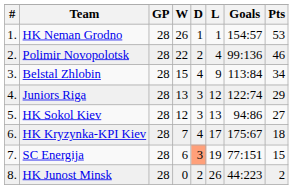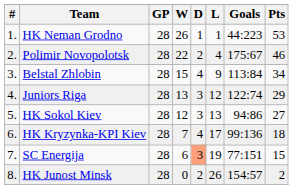 <table class="wikitable">
 <tr>
 </tr>
 <tr bgcolor = "#e0e0e0">
 <th>#</th>
 <th>Team</th>
 <th>GP</th>
 <th>W</th>
 <th>D</th>
 <th>L</th>
 <th>Goals</th>
 <th>Pts</th>
 </tr>
 <tr align="right">
 <td>1.</td>
 <td align="left">  <a href='#'>HK Neman Grodno</a></td>
 <td>28</td>
 <td>26</td>
 <td>1</td>
 <td>1</td>
-<td>154:57</td>
+<td>44:223</td>
 <td>53</td>
 </tr>
 <tr align="right" bgcolor="#f0f0f0">
 <td>2.</td>
 <td align="left">  <a href='#'>Polimir Novopolotsk</a></td>
 <td>28</td>
 <td>22</td>
 <td>2</td>
 <td>4</td>
-<td>99:136</td>
+<td>175:67</td>
 <td>46</td>
 </tr>
 <tr align="right">
 <td>3.</td>
 <td align="left"> <a href='#'>Belstal Zhlobin</a></td>
 <td>28</td>
 <td>15</td>
 <td>4</td>
 <td>9</td>
 <td>113:84</td>
 <td>34</td>
 </tr>
 <tr align="right" bgcolor="#f0f0f0">
 <td>4.</td>
 <td align="left"> <a href='#'>Juniors Riga</a></td>
 <td>28</td>
 <td>13</td>
 <td>3</td>
 <td>12</td>
 <td>122:74</td>
 <td>29</td>
 </tr>
 <tr align="right">
 <td>5.</td>
 <td align="left"> <a href='#'>HK Sokol Kiev</a></td>
 <td>28</td>
 <td>12</td>
 <td>3</td>
 <td>13</td>
 <td>94:86</td>
 <td>27</td>
 </tr>
 <tr align="right" bgcolor="#f0f0f0">
 <td>6.</td>
 <td align="left"> <a href='#'>HK Kryzynka-KPI Kiev</a></td>
 <td>28</td>
 <td>7</td>
 <td>4</td>
 <td>17</td>
-<td>175:67</td>
+<td>99:136</td>
 <td>18</td>
 </tr>
 <tr align="right">
 <td>7.</td>
 <td align="left"> <a href='#'>SC Energija</a></td>
 <td>28</td>
 <td>6</td>
 <td style="background: lightsalmon;">3</td>
 <td>19</td>
 <td>77:151</td>
 <td>15</td>
 </tr>
 <tr align="right" bgcolor="#f0f0f0">
 <td>8.</td>
 <td align="left"> <a href='#'>HK Junost Minsk</a></td>
 <td>28</td>
 <td>0</td>
 <td>2</td>
 <td>26</td>
-<td>44:223</td>
+<td>154:57</td>
 <td>2</td>
 </tr>
 </table>
